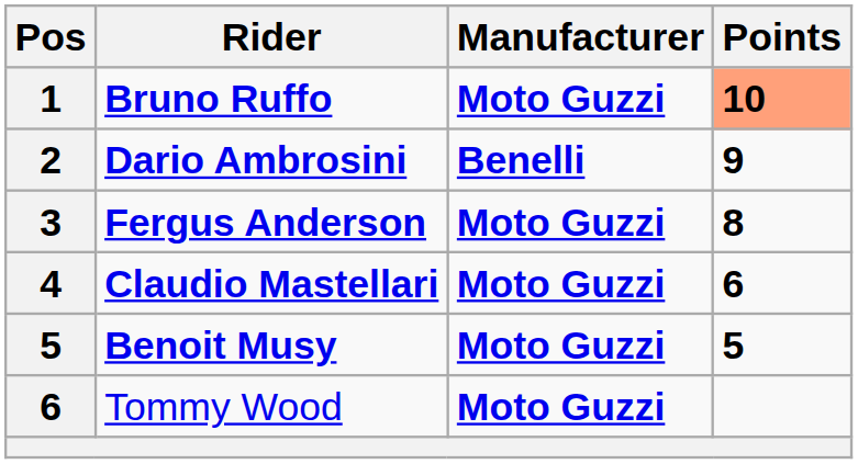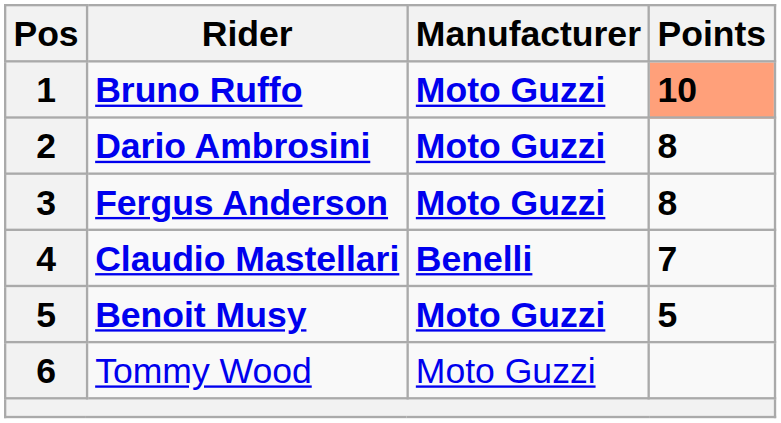 <table class="wikitable" style="font-size: 95%;">
 <tr>
 <th>Pos</th>
 <th>Rider</th>
 <th>Manufacturer</th>
 <th>Points</th>
 </tr>
 <tr>
 <th>1</th>
 <td> <strong><a href='#'>Bruno Ruffo</a></strong></td>
 <td><strong><a href='#'>Moto Guzzi</a></strong></td>
 <td style="background: lightsalmon;"><strong>10</strong></td>
 </tr>
 <tr>
 <th>2</th>
 <td> <strong><a href='#'>Dario Ambrosini</a></strong></td>
-<td><strong><a href='#'>Benelli</a></strong></td>
-<td><strong>9</strong></td>
+<td><strong><a href='#'>Moto Guzzi</a></strong></td>
+<td><strong>8</strong></td>
 </tr>
 <tr>
 <th>3</th>
 <td> <strong><a href='#'>Fergus Anderson</a></strong></td>
 <td><strong><a href='#'>Moto Guzzi</a></strong></td>
 <td><strong>8</strong></td>
 </tr>
 <tr>
 <th>4</th>
 <td> <strong><a href='#'>Claudio Mastellari</a></strong></td>
-<td><strong><a href='#'>Moto Guzzi</a></strong></td>
-<td><strong>6</strong></td>
+<td><strong><a href='#'>Benelli</a></strong></td>
+<td><strong>7</strong></td>
 </tr>
 <tr>
 <th>5</th>
 <td> <strong><a href='#'>Benoit Musy</a></strong></td>
 <td><strong><a href='#'>Moto Guzzi</a></strong></td>
 <td><strong>5</strong></td>
 </tr>
 <tr>
 <th>6</th>
 <td> <a href='#'>Tommy Wood</a></td>
-<td><strong><a href='#'>Moto Guzzi</a></strong></td>
+<td><a href='#'>Moto Guzzi</a></td>
 <td></td>
 </tr>
 <tr>
 <th colspan=4></th>
 </tr>
 </table>
